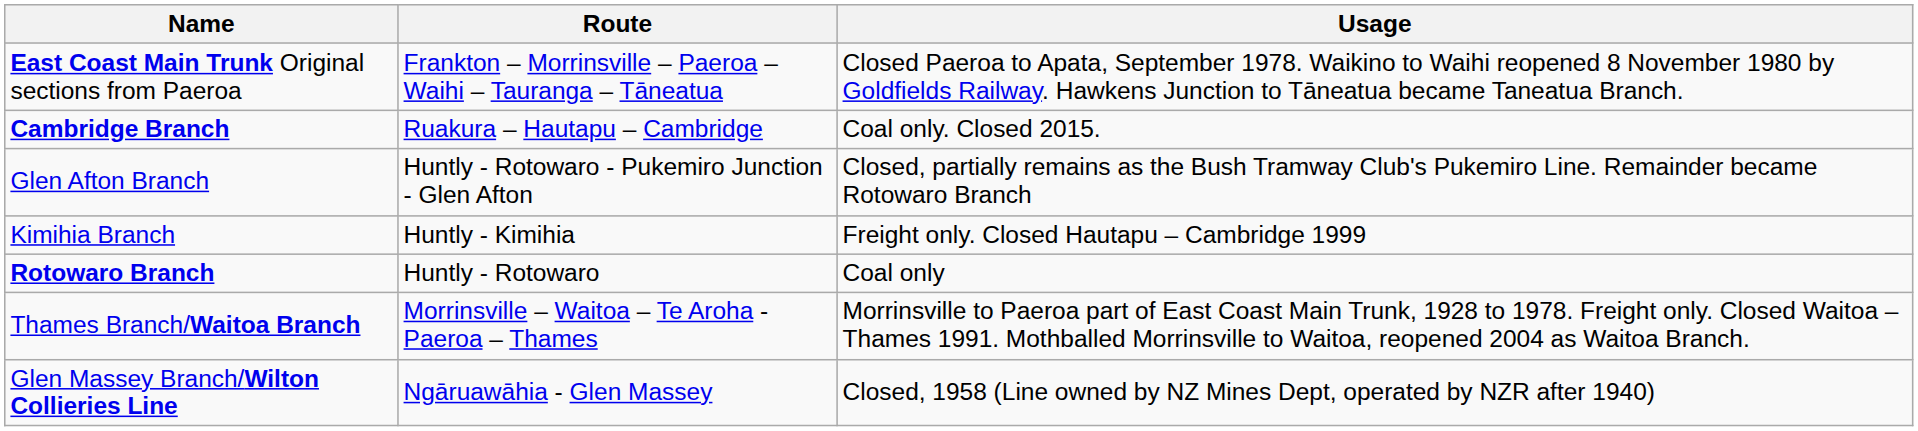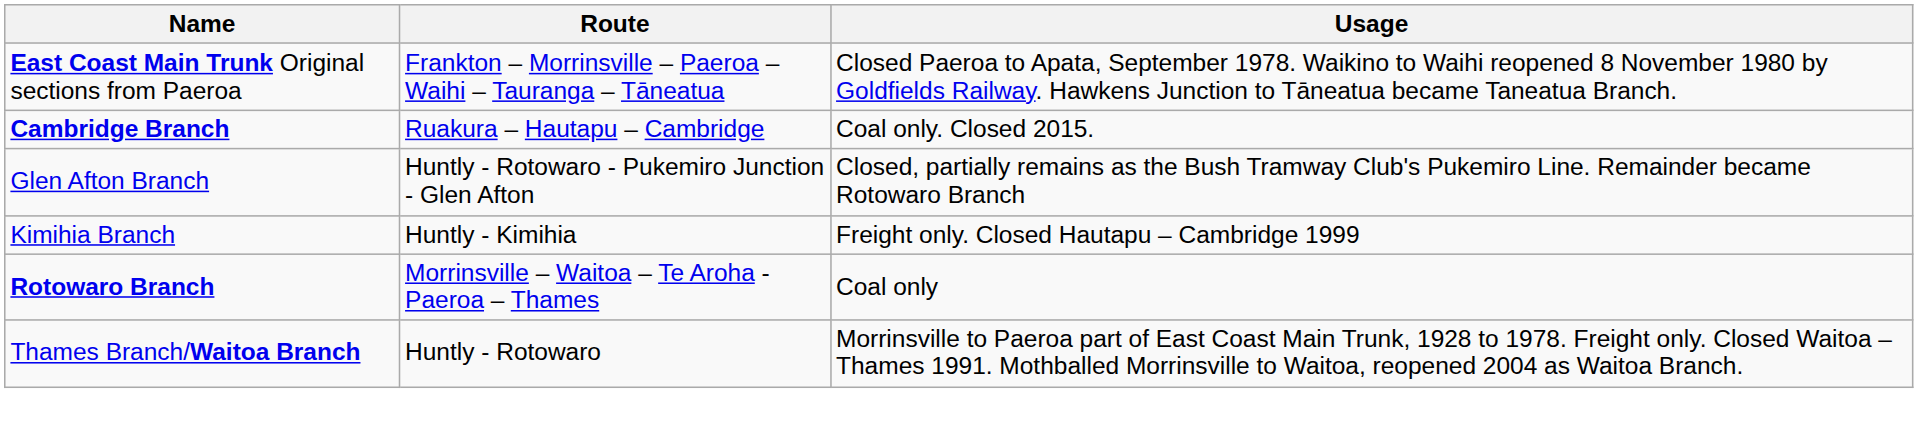 <table class="wikitable">
 <tr>
 <th>Name</th>
 <th>Route</th>
 <th>Usage</th>
 </tr>
 <tr>
 <td><strong><a href='#'>East Coast Main Trunk</a></strong> Original sections from Paeroa</td>
 <td><a href='#'>Frankton</a> – <a href='#'>Morrinsville</a> – <a href='#'>Paeroa</a> – <a href='#'>Waihi</a> – <a href='#'>Tauranga</a> – <a href='#'>Tāneatua</a></td>
 <td>Closed Paeroa to Apata, September 1978. Waikino to Waihi reopened 8 November 1980 by <a href='#'>Goldfields Railway</a>. Hawkens Junction to Tāneatua became Taneatua Branch.</td>
 </tr>
 <tr>
 <td><strong><a href='#'>Cambridge Branch</a></strong></td>
 <td><a href='#'>Ruakura</a> – <a href='#'>Hautapu</a> – <a href='#'>Cambridge</a></td>
 <td>Coal only. Closed 2015.</td>
 </tr>
 <tr>
 <td><a href='#'>Glen Afton Branch</a></td>
 <td>Huntly - Rotowaro - Pukemiro Junction - Glen Afton</td>
 <td>Closed, partially remains as the Bush Tramway Club's Pukemiro Line. Remainder became Rotowaro Branch</td>
 </tr>
 <tr>
 <td><a href='#'>Kimihia Branch</a></td>
 <td>Huntly - Kimihia</td>
 <td>Freight only. Closed Hautapu – Cambridge 1999</td>
 </tr>
 <tr>
 <td><strong><a href='#'>Rotowaro Branch</a></strong></td>
-<td>Huntly - Rotowaro</td>
+<td><a href='#'>Morrinsville</a> – <a href='#'>Waitoa</a> – <a href='#'>Te Aroha</a> - <a href='#'>Paeroa</a> – <a href='#'>Thames</a></td>
 <td>Coal only</td>
 </tr>
 <tr>
 <td><a href='#'>Thames Branch/<strong>Waitoa Branch</strong></a></td>
-<td><a href='#'>Morrinsville</a> – <a href='#'>Waitoa</a> – <a href='#'>Te Aroha</a> - <a href='#'>Paeroa</a> – <a href='#'>Thames</a></td>
+<td>Huntly - Rotowaro</td>
 <td>Morrinsville to Paeroa part of East Coast Main Trunk, 1928 to 1978. Freight only. Closed Waitoa – Thames 1991. Mothballed Morrinsville to Waitoa, reopened 2004 as Waitoa Branch.</td>
 </tr>
-<tr>
-<td><a href='#'>Glen Massey Branch/<strong>Wilton Collieries Line</strong></a></td>
-<td><a href='#'>Ngāruawāhia</a> - <a href='#'>Glen Massey</a></td>
-<td>Closed, 1958 (Line owned by NZ Mines Dept, operated by NZR after 1940)</td>
-</tr>
 </table>
